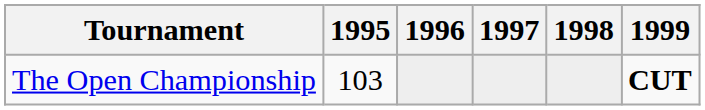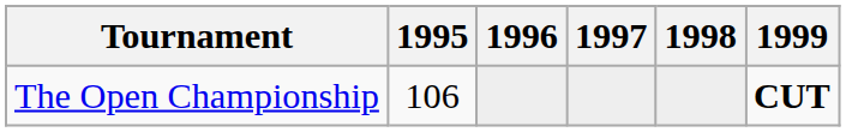 <table class="wikitable" style="font-size:95%;text-align:center;">
 <tr>
 <th>Tournament</th>
 <th>1995</th>
 <th>1996</th>
 <th>1997</th>
 <th>1998</th>
 <th>1999</th>
 </tr>
 <tr>
 <td align=left><a href='#'>The Open Championship</a></td>
-<td>103</td>
+<td>106</td>
 <td style="background:#eeeeee;"></td>
 <td style="background:#eeeeee;"></td>
 <td style="background:#eeeeee;"></td>
 <td><strong>CUT</strong></td>
 </tr>
 </table>
